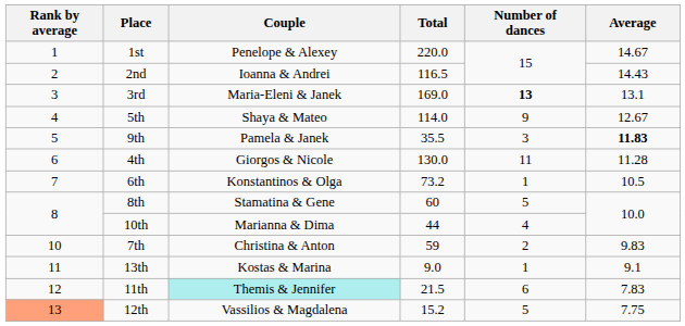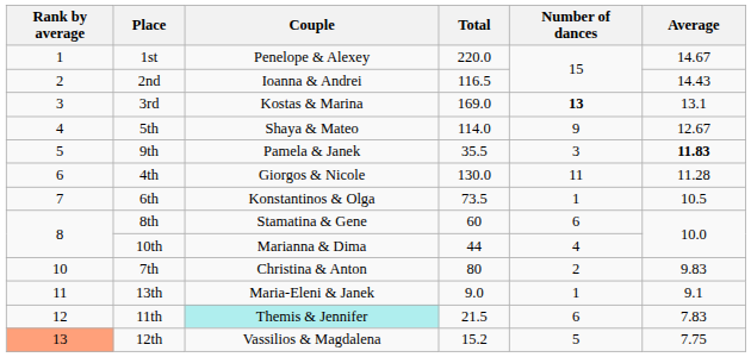 <table class="wikitable sortable" style="margin:auto; text-align:center; margin:5px; width:90%;">
 <tr>
 <th>Rank by<br> average</th>
 <th>Place</th>
 <th>Couple</th>
 <th>Total</th>
 <th>Number of<br> dances</th>
 <th>Average</th>
 </tr>
 <tr>
 <td>1</td>
 <td>1st</td>
 <td>Penelope & Alexey</td>
 <td>220.0</td>
 <td rowspan=2>15</td>
 <td>14.67</td>
 </tr>
 <tr>
 <td>2</td>
 <td>2nd</td>
 <td>Ioanna & Andrei</td>
 <td>116.5</td>
 <td>14.43</td>
 </tr>
 <tr>
 <td>3</td>
 <td>3rd</td>
-<td>Maria-Eleni & Janek</td>
+<td>Kostas & Marina</td>
 <td>169.0</td>
 <td><strong>13</strong></td>
 <td>13.1</td>
 </tr>
 <tr>
 <td>4</td>
 <td>5th</td>
 <td>Shaya & Mateo</td>
 <td>114.0</td>
 <td>9</td>
 <td>12.67</td>
 </tr>
 <tr>
 <td>5</td>
 <td>9th</td>
 <td>Pamela & Janek</td>
 <td>35.5</td>
 <td>3</td>
 <td><strong>11.83</strong></td>
 </tr>
 <tr>
 <td>6</td>
 <td>4th</td>
 <td>Giorgos & Nicole</td>
 <td>130.0</td>
 <td>11</td>
 <td>11.28</td>
 </tr>
 <tr>
 <td>7</td>
 <td>6th</td>
 <td>Konstantinos & Olga</td>
-<td>73.2</td>
+<td>73.5</td>
 <td>1</td>
 <td>10.5</td>
 </tr>
 <tr>
 <td rowspan=2>8</td>
 <td>8th</td>
 <td>Stamatina & Gene</td>
 <td>60</td>
-<td>5</td>
+<td>6</td>
 <td rowspan=2>10.0</td>
 </tr>
 <tr>
 <td>10th</td>
 <td>Marianna & Dima</td>
 <td>44</td>
 <td>4</td>
 </tr>
 <tr>
 <td>10</td>
 <td>7th</td>
 <td>Christina & Anton</td>
-<td>59</td>
+<td>80</td>
 <td>2</td>
 <td>9.83</td>
 </tr>
 <tr>
 <td>11</td>
 <td>13th</td>
-<td>Kostas & Marina</td>
+<td>Maria-Eleni & Janek</td>
 <td>9.0</td>
 <td>1</td>
 <td>9.1</td>
 </tr>
 <tr>
 <td>12</td>
 <td>11th</td>
 <td style="background: paleturquoise;">Themis & Jennifer</td>
 <td>21.5</td>
 <td>6</td>
 <td>7.83</td>
 </tr>
 <tr>
 <td style="background: lightsalmon;">13</td>
 <td>12th</td>
 <td>Vassilios & Magdalena</td>
 <td>15.2</td>
 <td>5</td>
 <td>7.75</td>
 </tr>
 </table>
